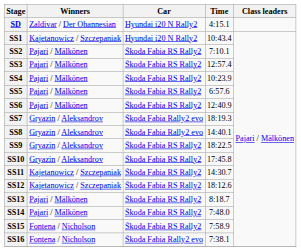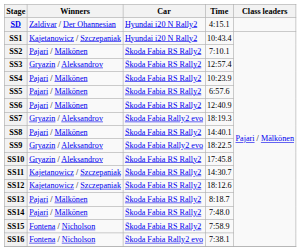 <table class="wikitable" style="font-size:85%">
 <tr>
 <th>Stage</th>
 <th>Winners</th>
 <th>Car</th>
 <th>Time</th>
 <th>Class leaders</th>
 </tr>
 <tr>
 <th><a href='#'>SD</a></th>
 <td><a href='#'>Zaldivar</a> / <a href='#'>Der Ohannesian</a></td>
 <td><a href='#'>Hyundai i20 N Rally2</a></td>
 <td align="center">4:15.1</td>
 <td></td>
 </tr>
 <tr>
 <th>SS1</th>
 <td><a href='#'>Kajetanowicz</a> / <a href='#'>Szczepaniak</a></td>
 <td><a href='#'>Hyundai i20 N Rally2</a></td>
 <td align="center">10:43.4</td>
 <td rowspan="16"><a href='#'>Pajari</a> / <a href='#'>Mälkönen</a></td>
 </tr>
 <tr>
 <th>SS2</th>
 <td><a href='#'>Pajari</a> / <a href='#'>Mälkönen</a></td>
 <td><a href='#'>Škoda Fabia RS Rally2</a></td>
 <td align="center">7:10.1</td>
 </tr>
 <tr>
 <th>SS3</th>
-<td><a href='#'>Pajari</a> / <a href='#'>Mälkönen</a></td>
+<td><a href='#'>Gryazin</a> / <a href='#'>Aleksandrov</a></td>
 <td><a href='#'>Škoda Fabia RS Rally2</a></td>
 <td align="center">12:57.4</td>
 </tr>
 <tr>
 <th>SS4</th>
 <td><a href='#'>Pajari</a> / <a href='#'>Mälkönen</a></td>
 <td><a href='#'>Škoda Fabia RS Rally2</a></td>
 <td align="center">10:23.9</td>
 </tr>
 <tr>
 <th>SS5</th>
 <td><a href='#'>Pajari</a> / <a href='#'>Mälkönen</a></td>
 <td><a href='#'>Škoda Fabia RS Rally2</a></td>
 <td align="center">6:57.6</td>
 </tr>
 <tr>
 <th>SS6</th>
 <td><a href='#'>Pajari</a> / <a href='#'>Mälkönen</a></td>
 <td><a href='#'>Škoda Fabia RS Rally2</a></td>
 <td align="center">12:40.9</td>
 </tr>
 <tr>
 <th>SS7</th>
 <td><a href='#'>Gryazin</a> / <a href='#'>Aleksandrov</a></td>
 <td><a href='#'>Škoda Fabia Rally2 evo</a></td>
 <td align="center">18:19.3</td>
 </tr>
 <tr>
 <th>SS8</th>
-<td><a href='#'>Gryazin</a> / <a href='#'>Aleksandrov</a></td>
-<td><a href='#'>Škoda Fabia Rally2 evo</a></td>
+<td><a href='#'>Pajari</a> / <a href='#'>Mälkönen</a></td>
+<td><a href='#'>Škoda Fabia RS Rally2</a></td>
 <td align="center">14:40.1</td>
 </tr>
 <tr>
 <th>SS9</th>
 <td><a href='#'>Gryazin</a> / <a href='#'>Aleksandrov</a></td>
-<td><a href='#'>Škoda Fabia RS Rally2</a></td>
+<td><a href='#'>Škoda Fabia Rally2 evo</a></td>
 <td align="center">18:22.5</td>
 </tr>
 <tr>
 <th>SS10</th>
 <td><a href='#'>Gryazin</a> / <a href='#'>Aleksandrov</a></td>
 <td><a href='#'>Škoda Fabia RS Rally2</a></td>
 <td align="center">17:45.8</td>
 </tr>
 <tr>
 <th>SS11</th>
 <td><a href='#'>Kajetanowicz</a> / <a href='#'>Szczepaniak</a></td>
 <td><a href='#'>Škoda Fabia RS Rally2</a></td>
 <td align="center">14:30.7</td>
 </tr>
 <tr>
 <th>SS12</th>
 <td><a href='#'>Kajetanowicz</a> / <a href='#'>Szczepaniak</a></td>
 <td><a href='#'>Škoda Fabia RS Rally2</a></td>
 <td align="center">18:12.6</td>
 </tr>
 <tr>
 <th>SS13</th>
 <td><a href='#'>Pajari</a> / <a href='#'>Mälkönen</a></td>
 <td><a href='#'>Škoda Fabia RS Rally2</a></td>
 <td align="center">8:18.7</td>
 </tr>
 <tr>
 <th>SS14</th>
 <td><a href='#'>Pajari</a> / <a href='#'>Mälkönen</a></td>
 <td><a href='#'>Škoda Fabia RS Rally2</a></td>
 <td align="center">7:48.0</td>
 </tr>
 <tr>
 <th>SS15</th>
 <td><a href='#'>Fontena</a> / <a href='#'>Nicholson</a></td>
 <td><a href='#'>Škoda Fabia RS Rally2</a></td>
 <td align="center">7:58.9</td>
 </tr>
 <tr>
 <th>SS16</th>
 <td><a href='#'>Fontena</a> / <a href='#'>Nicholson</a></td>
 <td><a href='#'>Škoda Fabia Rally2 evo</a></td>
 <td align="center">7:38.1</td>
 </tr>
 <tr>
 </tr>
 </table>
